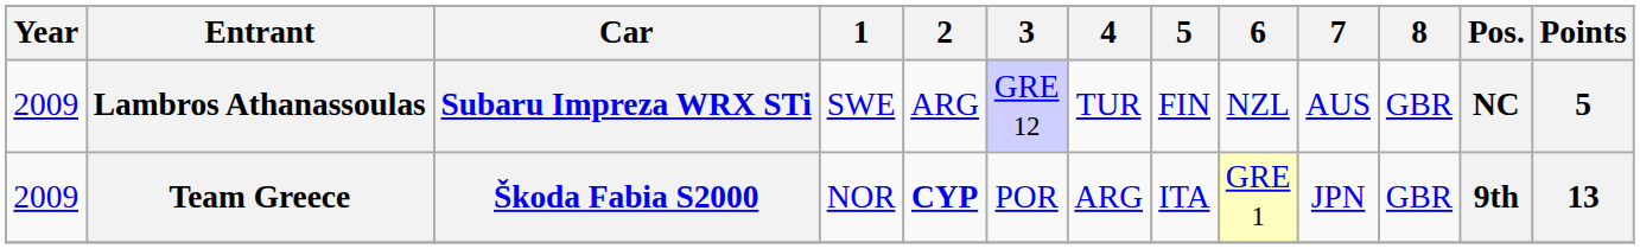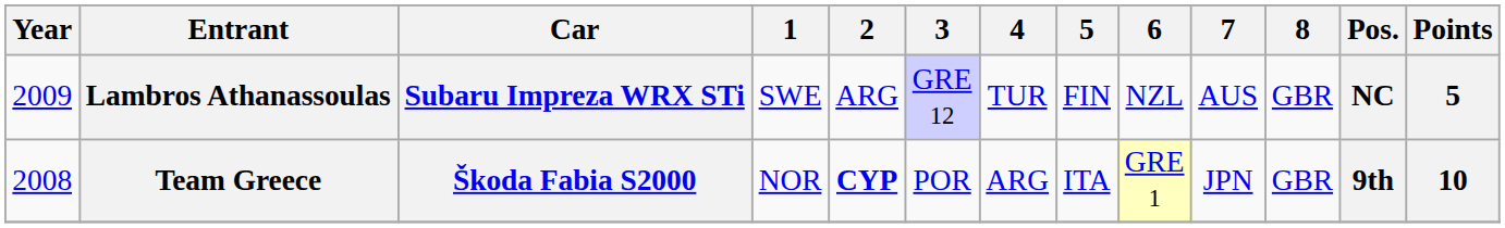 <table class="wikitable" border="1" style="text-align:center; font-size:90%;">
 <tr>
 <th>Year</th>
 <th>Entrant</th>
 <th>Car</th>
 <th>1</th>
 <th>2</th>
 <th>3</th>
 <th>4</th>
 <th>5</th>
 <th>6</th>
 <th>7</th>
 <th>8</th>
 <th>Pos.</th>
 <th>Points</th>
 </tr>
 <tr>
 <td><a href='#'>2009</a></td>
 <th>Lambros Athanassoulas</th>
 <th><a href='#'>Subaru Impreza WRX STi</a></th>
 <td><a href='#'>SWE</a></td>
 <td><a href='#'>ARG</a></td>
 <td style="background:#CFCFFF;"><a href='#'>GRE</a><br><small>12</small></td>
 <td><a href='#'>TUR</a></td>
 <td><a href='#'>FIN</a></td>
 <td><a href='#'>NZL</a></td>
 <td><a href='#'>AUS</a></td>
 <td><a href='#'>GBR</a></td>
 <th>NC</th>
 <th>5</th>
 </tr>
 <tr>
-<td><a href='#'>2009</a></td>
+<td><a href='#'>2008</a></td>
 <th>Team Greece</th>
 <th><a href='#'>Škoda Fabia S2000</a></th>
 <td><a href='#'>NOR</a></td>
 <td><strong><a href='#'>CYP</a></strong></td>
 <td><a href='#'>POR</a></td>
 <td><a href='#'>ARG</a></td>
 <td><a href='#'>ITA</a></td>
 <td style="background:#FFFFBF;"><a href='#'>GRE</a><br><small>1</small></td>
 <td><a href='#'>JPN</a></td>
 <td><a href='#'>GBR</a></td>
 <th>9th</th>
-<th>13</th>
+<th>10</th>
 </tr>
 <tr>
 </tr>
 </table>
